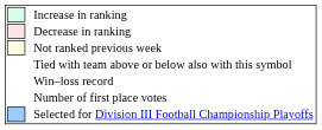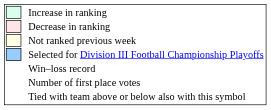 <table style="border:1px solid black;">
 <tr>
 <td style="background:#D8FFEB; width:20px; border:1px solid black;"></td>
 <td> </td>
 <td>Increase in ranking</td>
 </tr>
 <tr>
 <td style="background:#FFE6E6; width:20px; border:1px solid black;"></td>
 <td> </td>
 <td>Decrease in ranking</td>
 </tr>
 <tr>
 <td style="background:#FFFFE6; width:20px; border:1px solid black;"></td>
 <td> </td>
 <td>Not ranked previous week</td>
 </tr>
 <tr>
-<td></td>
-<td></td>
-<td>Tied with team above or below also with this symbol</td>
+<td style="background:#9cf; width:20px; border:1px solid black;"></td>
+<td> </td>
+<td>Selected for <a href='#'>Division III Football Championship Playoffs</a></td>
 </tr>
 <tr>
 <td></td>
 <td> </td>
 <td>Win–loss record</td>
 </tr>
 <tr>
 <td></td>
 <td> </td>
 <td>Number of first place votes</td>
 </tr>
 <tr>
-<td style="background:#9cf; width:20px; border:1px solid black;"></td>
-<td> </td>
-<td>Selected for <a href='#'>Division III Football Championship Playoffs</a></td>
+<td></td>
+<td></td>
+<td>Tied with team above or below also with this symbol</td>
 </tr>
 </table>
